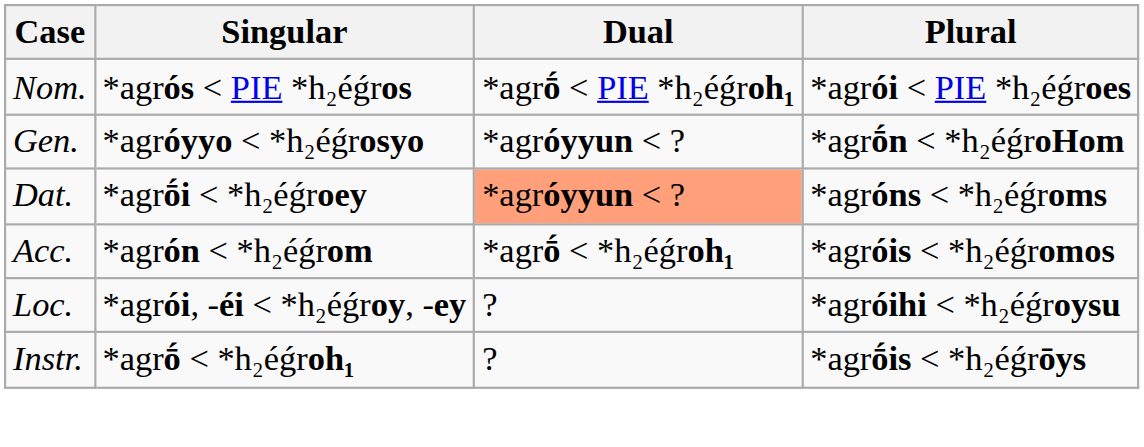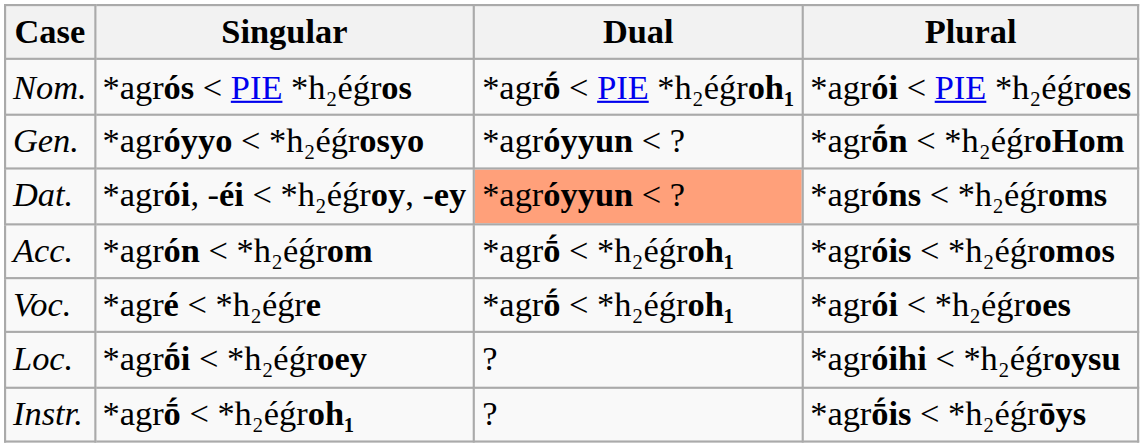 <table class="wikitable sortable">
 <tr>
 <th>Case</th>
 <th>Singular</th>
 <th>Dual</th>
 <th>Plural</th>
 </tr>
 <tr>
 <td><em>Nom.</em></td>
 <td>*agr<strong>ós</strong> < <a href='#'>PIE</a> *h₂éǵr<strong>os</strong></td>
 <td>*agr<strong>ṓ</strong> < <a href='#'>PIE</a> *h₂éǵr<strong>oh₁</strong></td>
 <td>*agr<strong>ói</strong> < <a href='#'>PIE</a> *h₂éǵr<strong>oes</strong></td>
 </tr>
 <tr>
 <td><em>Gen.</em></td>
 <td>*agr<strong>óyyo</strong> < *h₂éǵr<strong>osyo</strong></td>
 <td>*agr<strong>óyyun</strong> < ?</td>
 <td>*agr<strong>ṓn</strong> < *h₂éǵr<strong>oHom</strong></td>
 </tr>
 <tr>
 <td><em>Dat.</em></td>
-<td>*agr<strong>ṓi</strong> < *h₂éǵr<strong>oey</strong></td>
+<td>*agr<strong>ói</strong>, -<strong>éi</strong> < *h₂éǵr<strong>oy</strong>, -<strong>ey</strong></td>
 <td style="background: lightsalmon;">*agr<strong>óyyun</strong> < ?</td>
 <td>*agr<strong>óns</strong> < *h₂éǵr<strong>oms</strong></td>
 </tr>
 <tr>
 <td><em>Acc.</em></td>
 <td>*agr<strong>ón</strong> < *h₂éǵr<strong>om</strong></td>
 <td>*agr<strong>ṓ</strong> < *h₂éǵr<strong>oh₁</strong></td>
 <td>*agr<strong>óis</strong> < *h₂éǵr<strong>omos</strong></td>
 </tr>
 <tr>
+<td><em>Voc.</em></td>
+<td>*agr<strong>é</strong> < *h₂éǵr<strong>e</strong></td>
+<td>*agr<strong>ṓ</strong> < *h₂éǵr<strong>oh₁</strong></td>
+<td>*agr<strong>ói</strong> < *h₂éǵr<strong>oes</strong></td>
+</tr>
+<tr>
 <td><em>Loc.</em></td>
-<td>*agr<strong>ói</strong>, -<strong>éi</strong> < *h₂éǵr<strong>oy</strong>, -<strong>ey</strong></td>
+<td>*agr<strong>ṓi</strong> < *h₂éǵr<strong>oey</strong></td>
 <td>?</td>
 <td>*agr<strong>óihi</strong> < *h₂éǵr<strong>oysu</strong></td>
 </tr>
 <tr>
 <td><em>Instr.</em></td>
 <td>*agr<strong>ṓ</strong> < *h₂éǵr<strong>oh₁</strong></td>
 <td>?</td>
 <td>*agr<strong>ṓis</strong> < *h₂éǵr<strong>ōys</strong></td>
 </tr>
 </table>
